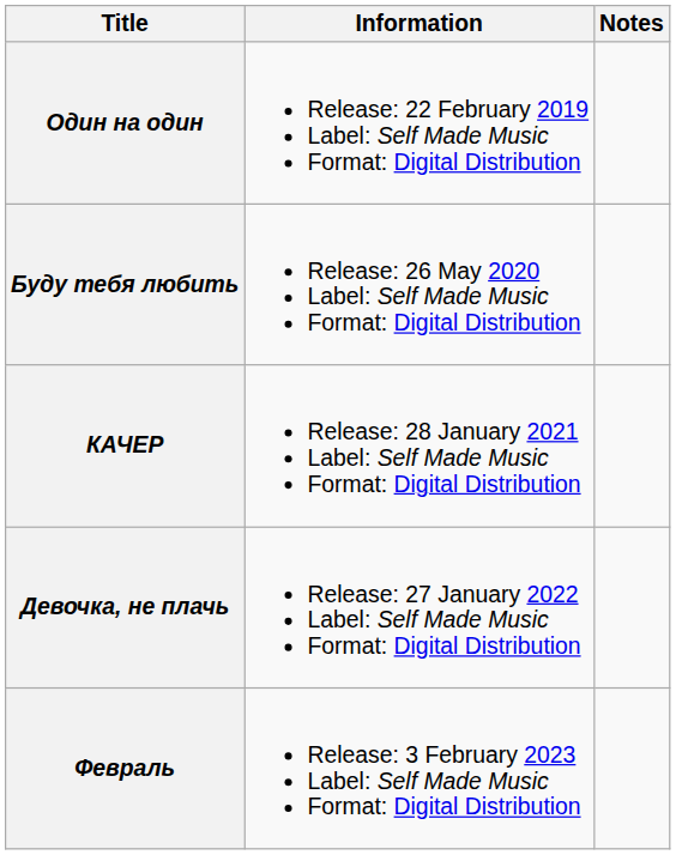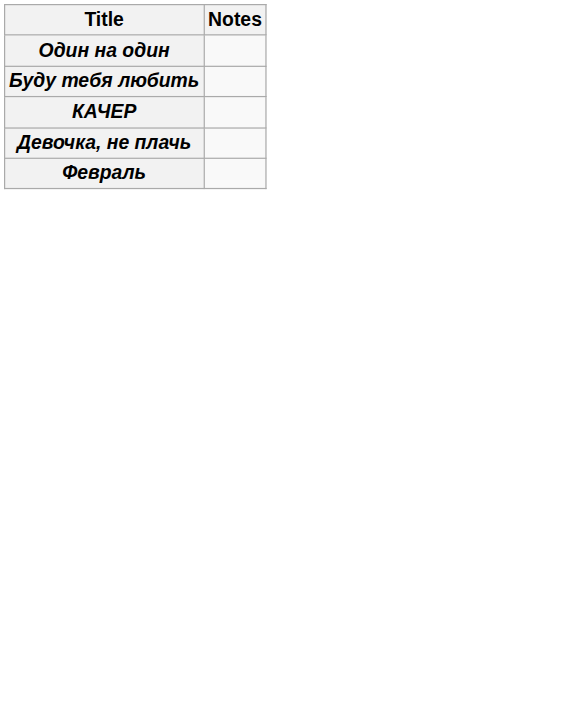 <table class="wikitable" style="font-size: 100%">
 <tr>
 <th>Title</th>
-<th>Information</th>
 <th>Notes</th>
 </tr>
 <tr>
 <th scope="row"><strong><em>Один на один</em></strong></th>
-<td><br><ul><li>Release: 22 February <a href='#'>2019</a></li><li>Label: <em>Self Made Music</em></li><li>Format: <a href='#'>Digital Distribution</a></li></ul></td>
 <td></td>
 </tr>
 <tr>
 <th scope="row"><strong><em>Буду тебя любить</em></strong></th>
-<td><br><ul><li>Release: 26 May <a href='#'>2020</a></li><li>Label: <em>Self Made Music</em></li><li>Format: <a href='#'>Digital Distribution</a></li></ul></td>
 <td></td>
 </tr>
 <tr>
 <th scope="row"><strong><em>КАЧЕР</em></strong></th>
-<td><br><ul><li>Release: 28 January <a href='#'>2021</a></li><li>Label: <em>Self Made Music</em></li><li>Format: <a href='#'>Digital Distribution</a></li></ul></td>
 <td></td>
 </tr>
 <tr>
 <th scope="row"><strong><em>Девочка, не плачь</em></strong></th>
-<td><br><ul><li>Release: 27 January <a href='#'>2022</a></li><li>Label: <em>Self Made Music</em></li><li>Format: <a href='#'>Digital Distribution</a></li></ul></td>
 <td></td>
 </tr>
 <tr>
 <th scope="row"><strong><em>Февраль</em></strong></th>
-<td><br><ul><li>Release: 3 February <a href='#'>2023</a></li><li>Label: <em>Self Made Music</em></li><li>Format: <a href='#'>Digital Distribution</a></li></ul></td>
 <td></td>
 </tr>
 </table>
